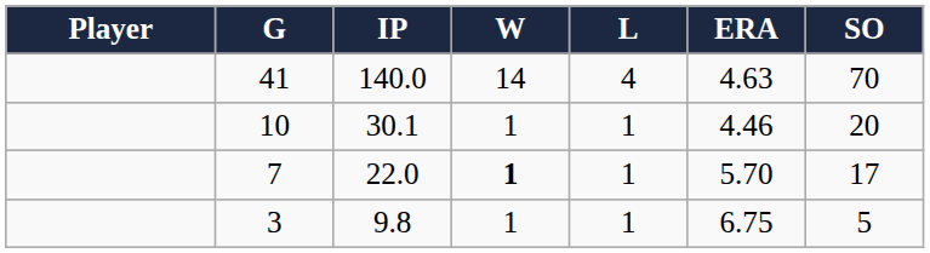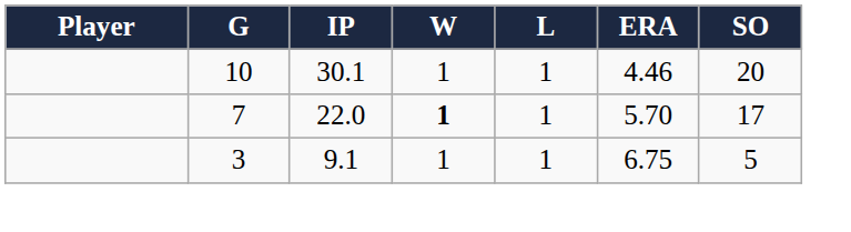 <table class="wikitable sortable">
 <tr>
 <th style="background:#1c2841;color:white;" width="16%">Player</th>
 <th style="background:#1c2841;color:white;" width="9%">G</th>
 <th style="background:#1c2841;color:white;" width="9%">IP</th>
 <th style="background:#1c2841;color:white;" width="9%">W</th>
 <th style="background:#1c2841;color:white;" width="9%">L</th>
 <th style="background:#1c2841;color:white;" width="9%">ERA</th>
 <th style="background:#1c2841;color:white;" width="9%">SO</th>
-</tr>
-<tr align="center">
-<td></td>
-<td>41</td>
-<td>140.0</td>
-<td>14</td>
-<td>4</td>
-<td>4.63</td>
-<td>70</td>
 </tr>
 <tr align="center">
 <td></td>
 <td>10</td>
 <td>30.1</td>
 <td>1</td>
 <td>1</td>
 <td>4.46</td>
 <td>20</td>
 </tr>
 <tr align="center">
 <td></td>
 <td>7</td>
 <td>22.0</td>
 <td><strong>1</strong></td>
 <td>1</td>
 <td>5.70</td>
 <td>17</td>
 </tr>
 <tr align="center">
 <td></td>
 <td>3</td>
-<td>9.8</td>
+<td>9.1</td>
 <td>1</td>
 <td>1</td>
 <td>6.75</td>
 <td>5</td>
 </tr>
 </table>
